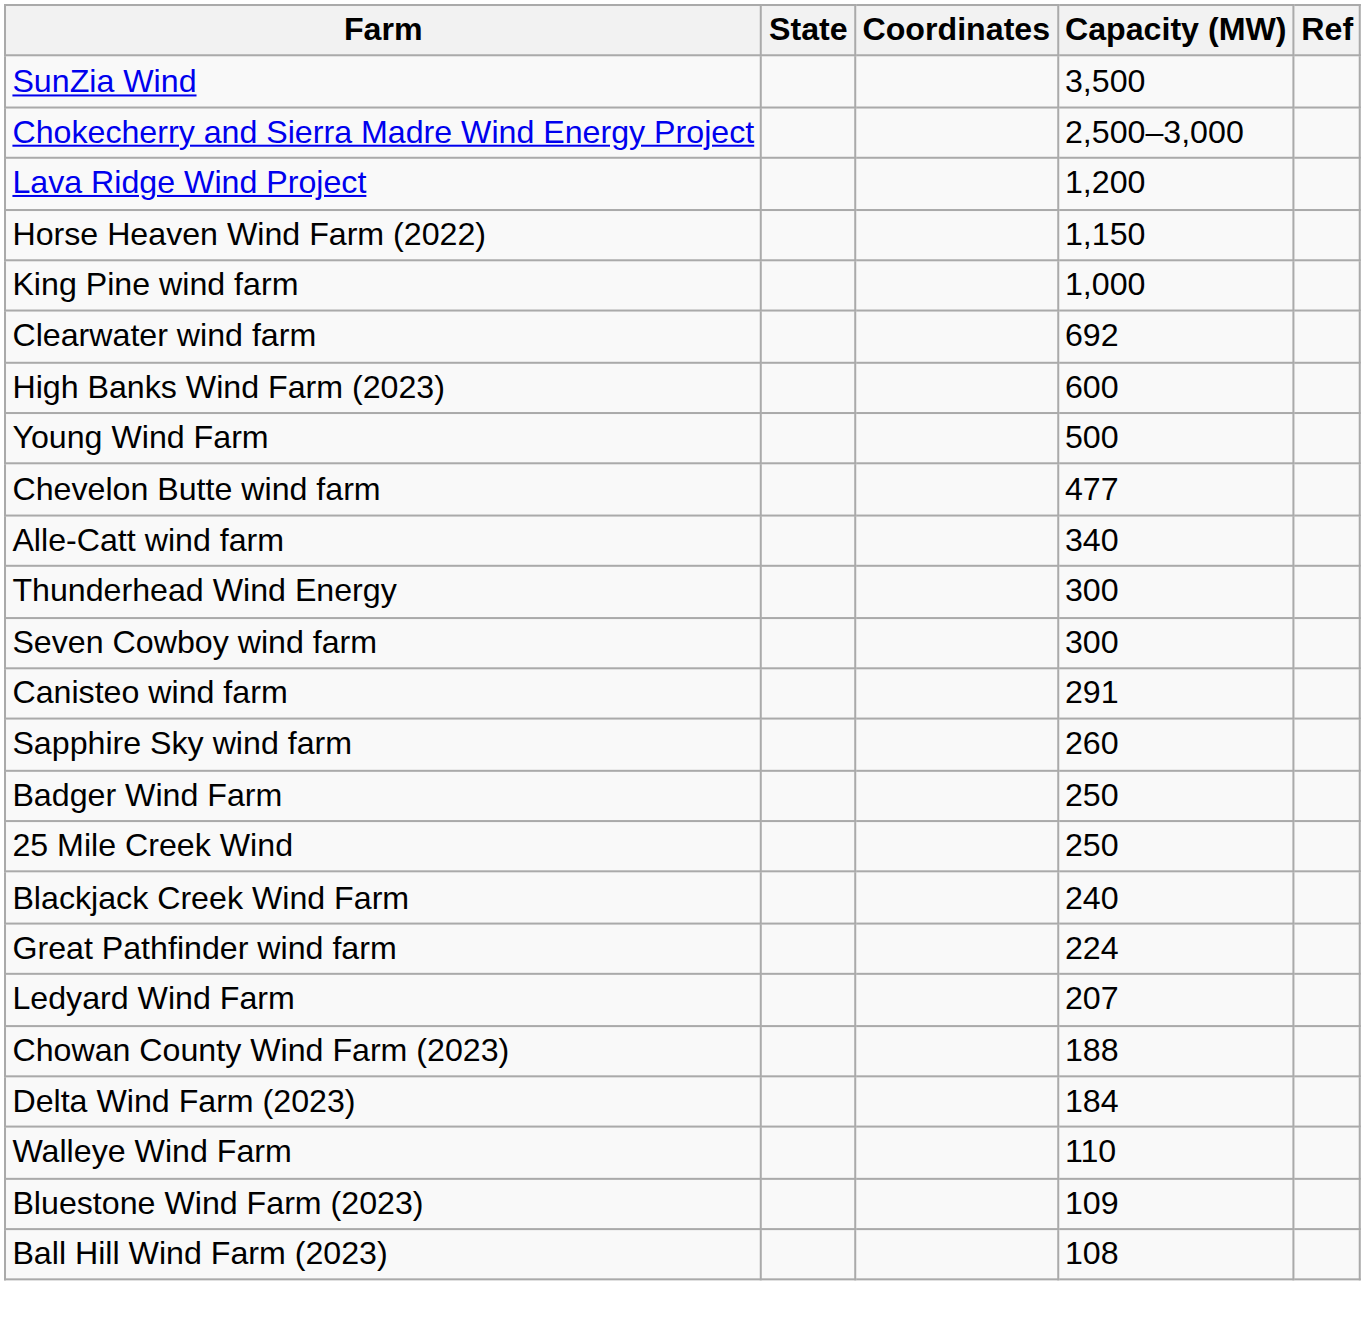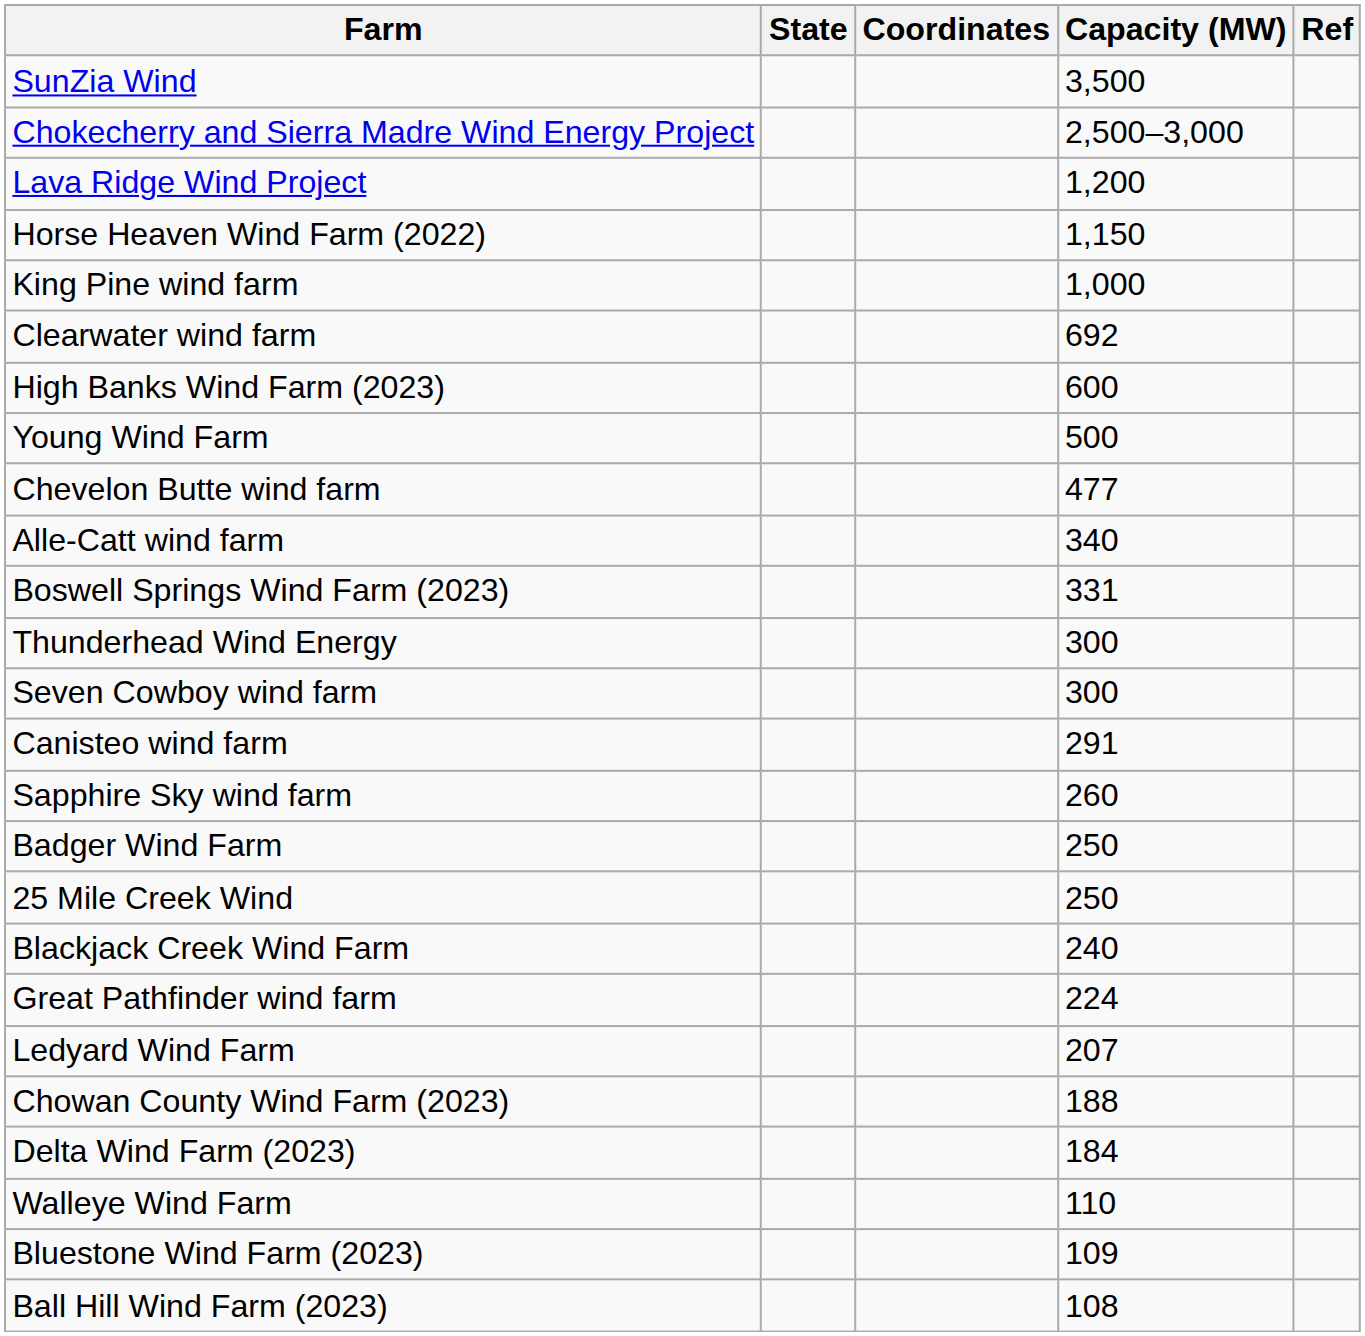 <table class="wikitable sortable">
 <tr>
 <th>Farm</th>
 <th>State</th>
 <th>Coordinates</th>
 <th>Capacity (MW)</th>
 <th>Ref</th>
 </tr>
 <tr>
 <td><a href='#'>SunZia Wind</a></td>
 <td></td>
 <td></td>
 <td>3,500</td>
 <td></td>
 </tr>
 <tr>
 <td><a href='#'>Chokecherry and Sierra Madre Wind Energy Project</a></td>
 <td></td>
 <td></td>
 <td data-sort-value="3,000">2,500–3,000</td>
 <td></td>
 </tr>
 <tr>
 <td><a href='#'>Lava Ridge Wind Project</a></td>
 <td></td>
 <td></td>
 <td>1,200</td>
 <td></td>
 </tr>
 <tr>
 <td>Horse Heaven Wind Farm (2022)</td>
 <td></td>
 <td></td>
 <td>1,150</td>
 <td></td>
 </tr>
 <tr>
 <td>King Pine wind farm</td>
 <td></td>
 <td></td>
 <td>1,000</td>
 <td></td>
 </tr>
 <tr>
 <td>Clearwater wind farm</td>
 <td></td>
 <td></td>
 <td>692</td>
 <td></td>
 </tr>
 <tr>
 <td>High Banks Wind Farm (2023)</td>
 <td></td>
 <td></td>
 <td>600</td>
 <td></td>
 </tr>
 <tr>
 <td>Young Wind Farm</td>
 <td></td>
 <td></td>
 <td>500</td>
 <td></td>
 </tr>
 <tr>
 <td>Chevelon Butte wind farm</td>
 <td></td>
 <td></td>
 <td>477</td>
 <td></td>
 </tr>
 <tr>
 <td>Alle-Catt wind farm</td>
 <td></td>
 <td></td>
 <td>340</td>
+<td></td>
+</tr>
+<tr>
+<td>Boswell Springs Wind Farm (2023)</td>
+<td></td>
+<td></td>
+<td>331</td>
 <td></td>
 </tr>
 <tr>
 <td>Thunderhead Wind Energy</td>
 <td></td>
 <td></td>
 <td>300</td>
 <td></td>
 </tr>
 <tr>
 <td>Seven Cowboy wind farm</td>
 <td></td>
 <td></td>
 <td>300</td>
 <td></td>
 </tr>
 <tr>
 <td>Canisteo wind farm</td>
 <td></td>
 <td></td>
 <td>291</td>
 <td></td>
 </tr>
 <tr>
 <td>Sapphire Sky wind farm</td>
 <td></td>
 <td></td>
 <td>260</td>
 <td></td>
 </tr>
 <tr>
 <td>Badger Wind Farm</td>
 <td></td>
 <td></td>
 <td>250</td>
 <td></td>
 </tr>
 <tr>
 <td>25 Mile Creek Wind</td>
 <td></td>
 <td></td>
 <td>250</td>
 <td></td>
 </tr>
 <tr>
 <td>Blackjack Creek Wind Farm</td>
 <td></td>
 <td></td>
 <td>240</td>
 <td></td>
 </tr>
 <tr>
 <td>Great Pathfinder wind farm</td>
 <td></td>
 <td></td>
 <td>224</td>
 <td></td>
 </tr>
 <tr>
 <td>Ledyard Wind Farm</td>
 <td></td>
 <td></td>
 <td>207</td>
 <td></td>
 </tr>
 <tr>
 <td>Chowan County Wind Farm (2023)</td>
 <td></td>
 <td></td>
 <td>188</td>
 <td></td>
 </tr>
 <tr>
 <td>Delta Wind Farm (2023)</td>
 <td></td>
 <td></td>
 <td>184</td>
 <td></td>
 </tr>
 <tr>
 <td>Walleye Wind Farm</td>
 <td></td>
 <td></td>
 <td>110</td>
 <td></td>
 </tr>
 <tr>
 <td>Bluestone Wind Farm (2023)</td>
 <td></td>
 <td></td>
 <td>109</td>
 <td></td>
 </tr>
 <tr>
 <td>Ball Hill Wind Farm (2023)</td>
 <td></td>
 <td></td>
 <td>108</td>
 <td></td>
 </tr>
 </table>
